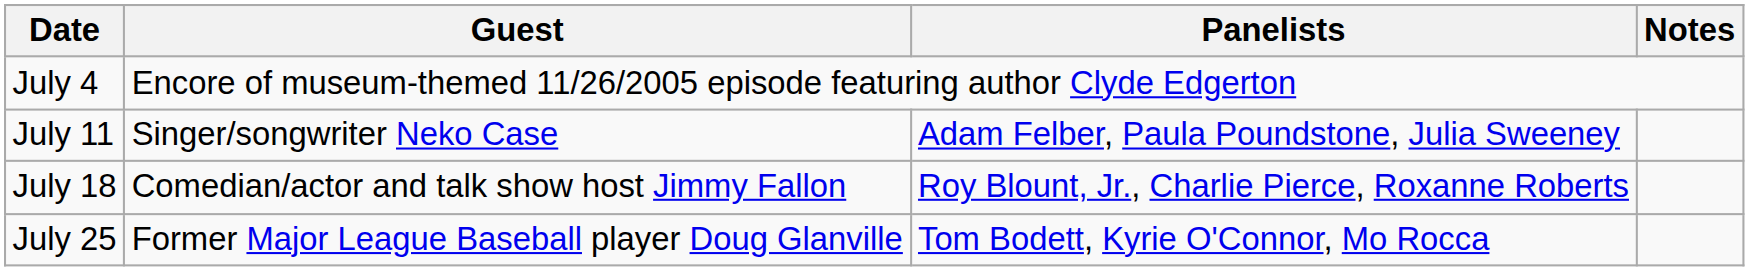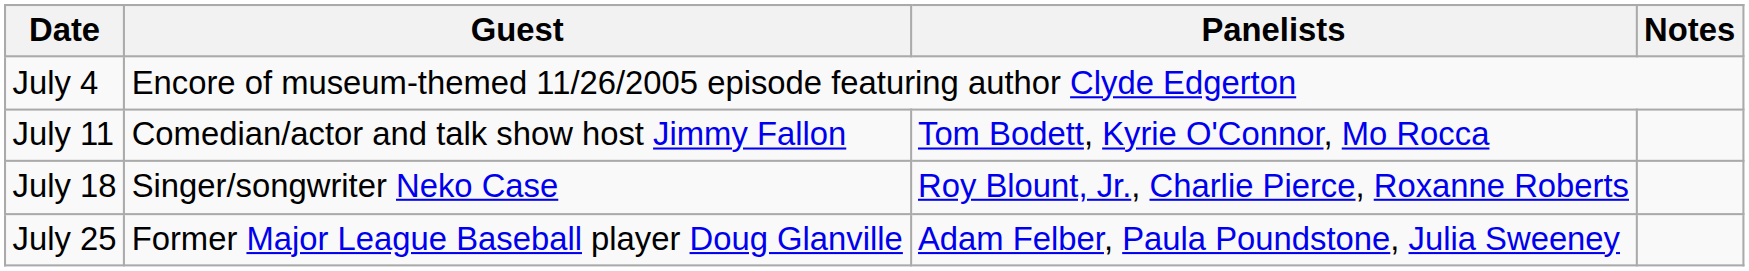 <table class="wikitable">
 <tr>
 <th>Date</th>
 <th>Guest</th>
 <th>Panelists</th>
 <th>Notes</th>
 </tr>
 <tr>
 <td>July 4</td>
 <td colspan=3>Encore of museum-themed 11/26/2005 episode featuring author <a href='#'>Clyde Edgerton</a></td>
 </tr>
 <tr>
 <td>July 11</td>
-<td>Singer/songwriter <a href='#'>Neko Case</a></td>
-<td><a href='#'>Adam Felber</a>, <a href='#'>Paula Poundstone</a>, <a href='#'>Julia Sweeney</a></td>
+<td>Comedian/actor and talk show host <a href='#'>Jimmy Fallon</a></td>
+<td><a href='#'>Tom Bodett</a>, <a href='#'>Kyrie O'Connor</a>, <a href='#'>Mo Rocca</a></td>
 <td></td>
 </tr>
 <tr>
 <td>July 18</td>
-<td>Comedian/actor and talk show host <a href='#'>Jimmy Fallon</a></td>
+<td>Singer/songwriter <a href='#'>Neko Case</a></td>
 <td><a href='#'>Roy Blount, Jr.</a>, <a href='#'>Charlie Pierce</a>, <a href='#'>Roxanne Roberts</a></td>
 <td></td>
 </tr>
 <tr>
 <td>July 25</td>
 <td>Former <a href='#'>Major League Baseball</a> player <a href='#'>Doug Glanville</a></td>
-<td><a href='#'>Tom Bodett</a>, <a href='#'>Kyrie O'Connor</a>, <a href='#'>Mo Rocca</a></td>
+<td><a href='#'>Adam Felber</a>, <a href='#'>Paula Poundstone</a>, <a href='#'>Julia Sweeney</a></td>
 <td></td>
 </tr>
 </table>
